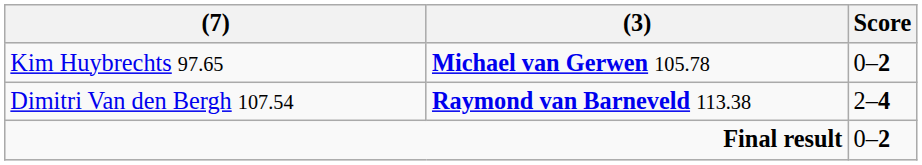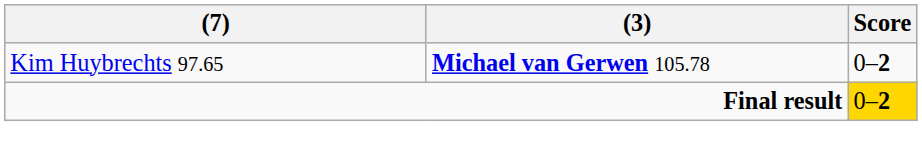 <table class="wikitable">
 <tr>
 <th width=270> (7)</th>
 <th width=270><strong></strong> (3)</th>
 <th>Score</th>
 </tr>
 <tr>
 <td><a href='#'>Kim Huybrechts</a> <small><span>97.65</span></small></td>
 <td><strong><a href='#'>Michael van Gerwen</a></strong> <small><span>105.78</span></small></td>
 <td>0–<strong>2</strong></td>
 </tr>
 <tr>
-<td><a href='#'>Dimitri Van den Bergh</a> <small><span>107.54</span></small></td>
-<td><strong><a href='#'>Raymond van Barneveld</a></strong> <small><span>113.38</span></small></td>
-<td>2–<strong>4</strong></td>
-</tr>
-<tr>
 <td colspan="2" align="right"><strong>Final result</strong></td>
-<td>0–<strong>2</strong></td>
+<td style="background: gold;">0–<strong>2</strong></td>
 </tr>
 </table>
